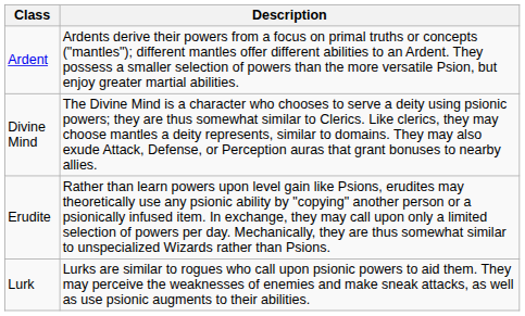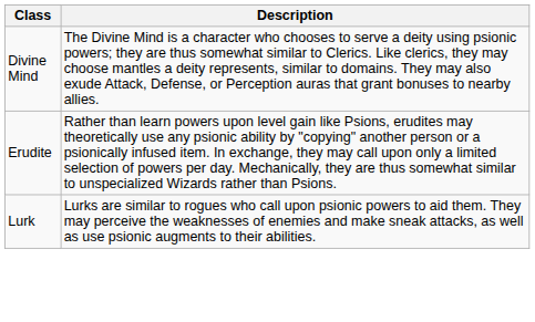 <table class="wikitable">
 <tr>
 <th>Class</th>
 <th>Description</th>
-</tr>
-<tr>
-<td><a href='#'>Ardent</a></td>
-<td>Ardents derive their powers from a focus on primal truths or concepts ("mantles"); different mantles offer different abilities to an Ardent. They possess a smaller selection of powers than the more versatile Psion, but enjoy greater martial abilities.</td>
 </tr>
 <tr>
 <td>Divine Mind</td>
 <td>The Divine Mind is a character who chooses to serve a deity using psionic powers; they are thus somewhat similar to Clerics. Like clerics, they may choose mantles a deity represents, similar to domains. They may also exude Attack, Defense, or Perception auras that grant bonuses to nearby allies.</td>
 </tr>
 <tr>
 <td>Erudite</td>
 <td>Rather than learn powers upon level gain like Psions, erudites may theoretically use any psionic ability by "copying" another person or a psionically infused item. In exchange, they may call upon only a limited selection of powers per day. Mechanically, they are thus somewhat similar to unspecialized Wizards rather than Psions.</td>
 </tr>
 <tr>
 <td>Lurk</td>
 <td>Lurks are similar to rogues who call upon psionic powers to aid them. They may perceive the weaknesses of enemies and make sneak attacks, as well as use psionic augments to their abilities.</td>
 </tr>
 </table>
